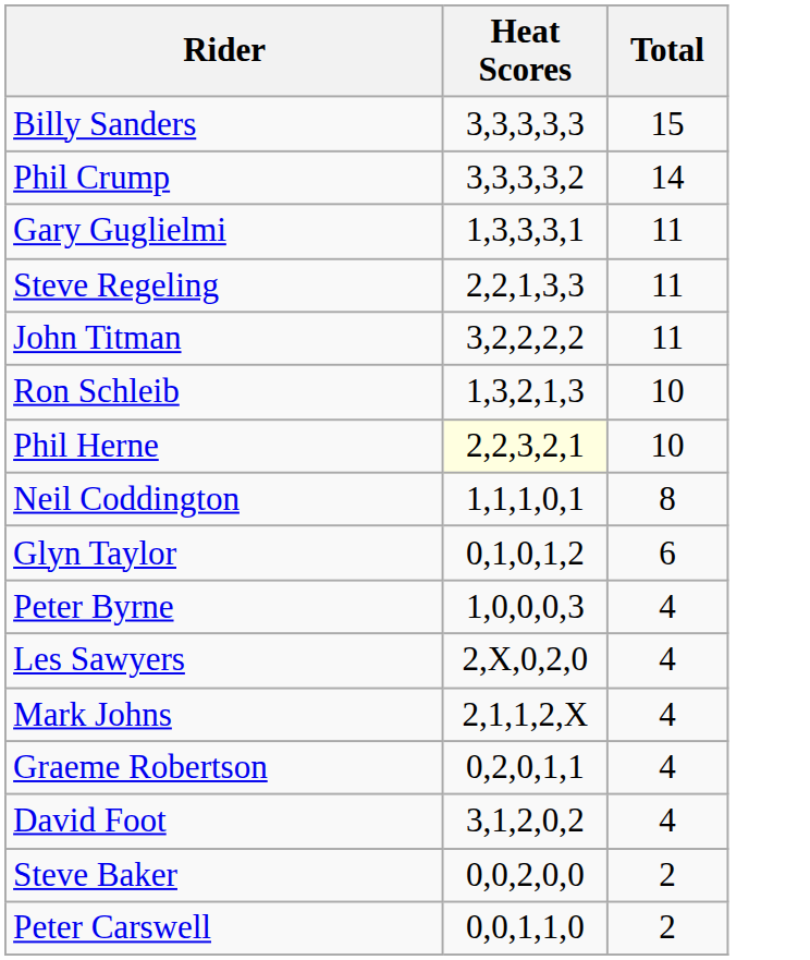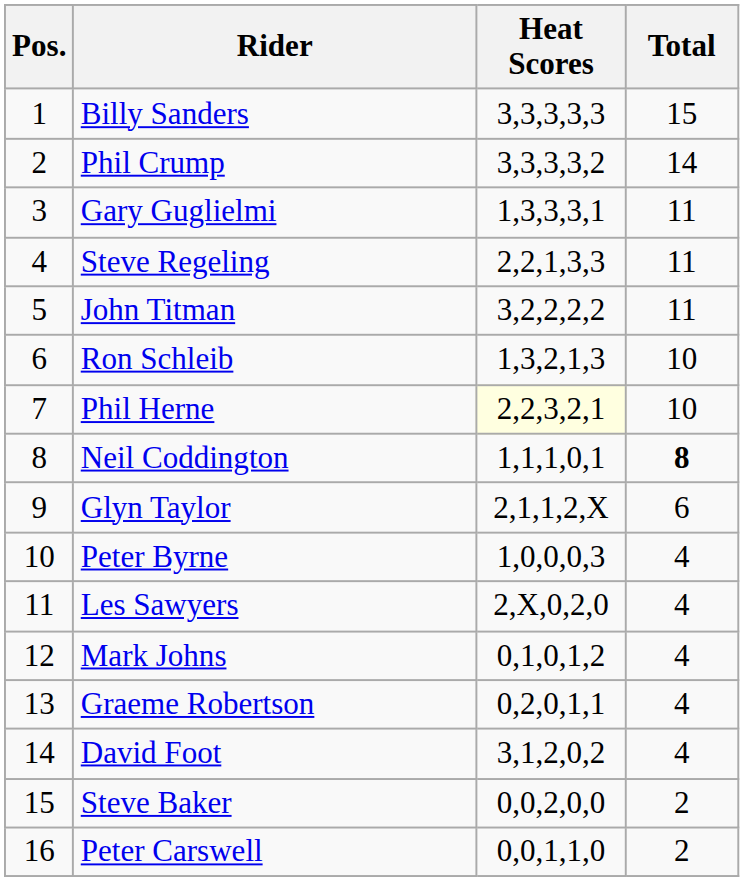 <table class=wikitable>
 <tr>
+<th width=25px>Pos.</th>
 <th width=200px>Rider</th>
 <th width=70px>Heat Scores</th>
 <th width=50px>Total</th>
 </tr>
 <tr align=center >
+<td>1</td>
 <td align=left><a href='#'>Billy Sanders</a></td>
 <td>3,3,3,3,3</td>
 <td>15</td>
 </tr>
 <tr align=center >
+<td>2</td>
 <td align=left><a href='#'>Phil Crump</a></td>
 <td>3,3,3,3,2</td>
 <td>14</td>
 </tr>
 <tr align=center>
+<td>3</td>
 <td align=left><a href='#'>Gary Guglielmi</a></td>
 <td>1,3,3,3,1</td>
 <td>11</td>
 </tr>
 <tr align=center>
+<td>4</td>
 <td align=left><a href='#'>Steve Regeling</a></td>
 <td>2,2,1,3,3</td>
 <td>11</td>
 </tr>
 <tr align=center>
+<td>5</td>
 <td align=left><a href='#'>John Titman</a></td>
 <td>3,2,2,2,2</td>
 <td>11</td>
 </tr>
 <tr align=center>
+<td>6</td>
 <td align=left><a href='#'>Ron Schleib</a></td>
 <td>1,3,2,1,3</td>
 <td>10</td>
 </tr>
 <tr align=center>
+<td>7</td>
 <td align=left><a href='#'>Phil Herne</a></td>
 <td style="background: lightyellow;">2,2,3,2,1</td>
 <td>10</td>
 </tr>
 <tr align=center>
+<td>8</td>
 <td align=left><a href='#'>Neil Coddington</a></td>
 <td>1,1,1,0,1</td>
-<td>8</td>
+<td><strong>8</strong></td>
 </tr>
 <tr align=center>
+<td>9</td>
 <td align=left><a href='#'>Glyn Taylor</a></td>
-<td>0,1,0,1,2</td>
+<td>2,1,1,2,X</td>
 <td>6</td>
 </tr>
 <tr align=center>
+<td>10</td>
 <td align=left><a href='#'>Peter Byrne</a></td>
 <td>1,0,0,0,3</td>
 <td>4</td>
 </tr>
 <tr align=center>
+<td>11</td>
 <td align=left><a href='#'>Les Sawyers</a></td>
 <td>2,X,0,2,0</td>
 <td>4</td>
 </tr>
 <tr align=center>
+<td>12</td>
 <td align=left><a href='#'>Mark Johns</a></td>
-<td>2,1,1,2,X</td>
+<td>0,1,0,1,2</td>
 <td>4</td>
 </tr>
 <tr align=center>
+<td>13</td>
 <td align=left><a href='#'>Graeme Robertson</a></td>
 <td>0,2,0,1,1</td>
 <td>4</td>
 </tr>
 <tr align=center>
+<td>14</td>
 <td align=left><a href='#'>David Foot</a></td>
 <td>3,1,2,0,2</td>
 <td>4</td>
 </tr>
 <tr align=center>
+<td>15</td>
 <td align=left><a href='#'>Steve Baker</a></td>
 <td>0,0,2,0,0</td>
 <td>2</td>
 </tr>
 <tr align=center>
+<td>16</td>
 <td align=left><a href='#'>Peter Carswell</a></td>
 <td>0,0,1,1,0</td>
 <td>2</td>
 </tr>
 </table>
